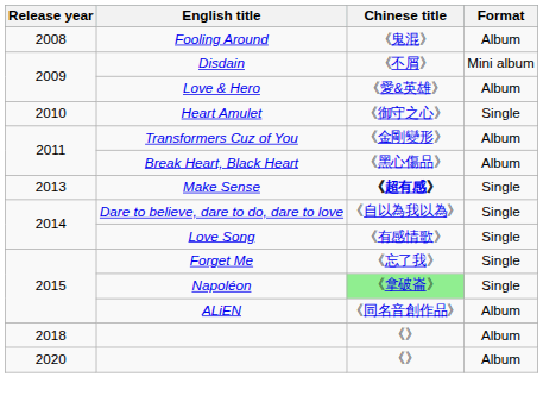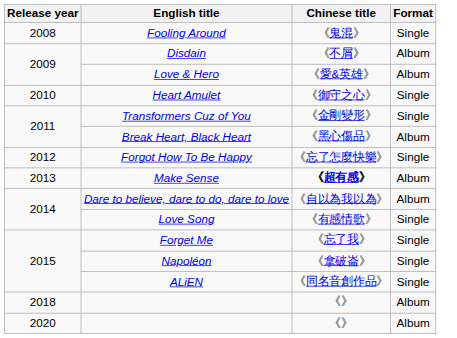 <table class="wikitable" style="text-align:center;">
 <tr style="background:#AFEEEE; color:black" align=center>
 <th>Release year</th>
 <th>English title</th>
 <th>Chinese title</th>
 <th>Format</th>
 </tr>
 <tr>
 <td>2008</td>
 <td><em><a href='#'>Fooling Around</a></em></td>
 <td>《<a href='#'>鬼混</a>》</td>
-<td>Album</td>
+<td>Single</td>
 </tr>
 <tr>
 <td rowspan="2">2009</td>
 <td><em><a href='#'>Disdain</a></em></td>
 <td>《<a href='#'>不屑</a>》</td>
-<td>Mini album</td>
+<td>Album</td>
 </tr>
 <tr>
 <td><em><a href='#'>Love & Hero</a></em></td>
 <td>《<a href='#'>愛&英雄</a>》</td>
 <td>Album</td>
 </tr>
 <tr>
 <td>2010</td>
 <td><em><a href='#'>Heart Amulet</a></em></td>
 <td>《<a href='#'>御守之心</a>》</td>
 <td>Single</td>
 </tr>
 <tr>
 <td rowspan="2">2011</td>
 <td><em><a href='#'>Transformers Cuz of You</a></em></td>
 <td>《<a href='#'>金剛變形</a>》</td>
-<td>Album</td>
+<td>Single</td>
 </tr>
 <tr>
 <td><em><a href='#'>Break Heart, Black Heart</a></em></td>
 <td>《<a href='#'>黑心傷品</a>》</td>
 <td>Album</td>
 </tr>
 <tr>
+<td>2012</td>
+<td><em><a href='#'>Forgot How To Be Happy</a></em></td>
+<td>《<a href='#'>忘了怎麼快樂</a>》</td>
+<td>Single</td>
+</tr>
+<tr>
 <td>2013</td>
 <td><em><a href='#'>Make Sense</a></em></td>
 <td><strong>《<a href='#'>超有感</a>》</strong></td>
-<td>Single</td>
+<td>Album</td>
 </tr>
 <tr>
 <td rowspan="2">2014</td>
 <td><em><a href='#'>Dare to believe, dare to do, dare to love</a></em></td>
 <td>《<a href='#'>自以為我以為</a>》</td>
-<td>Single</td>
+<td>Album</td>
 </tr>
 <tr>
 <td><em><a href='#'>Love Song</a></em></td>
 <td>《<a href='#'>有感情歌</a>》</td>
 <td>Single</td>
 </tr>
 <tr>
 <td rowspan="3">2015</td>
 <td><em><a href='#'>Forget Me</a></em></td>
 <td>《<a href='#'>忘了我</a>》</td>
 <td>Single</td>
 </tr>
 <tr>
 <td><em><a href='#'>Napoléon</a></em></td>
-<td style="background: lightgreen;">《<a href='#'>拿破崙</a>》</td>
+<td>《<a href='#'>拿破崙</a>》</td>
 <td>Single</td>
 </tr>
 <tr>
 <td><em><a href='#'>ALiEN</a></em></td>
 <td>《<a href='#'>同名音創作品</a>》</td>
-<td>Album</td>
+<td>Single</td>
 </tr>
 <tr>
 <td>2018</td>
 <td></td>
 <td>《》</td>
 <td>Album</td>
 </tr>
 <tr>
 <td>2020</td>
 <td></td>
 <td>《》</td>
 <td>Album</td>
 </tr>
 </table>
